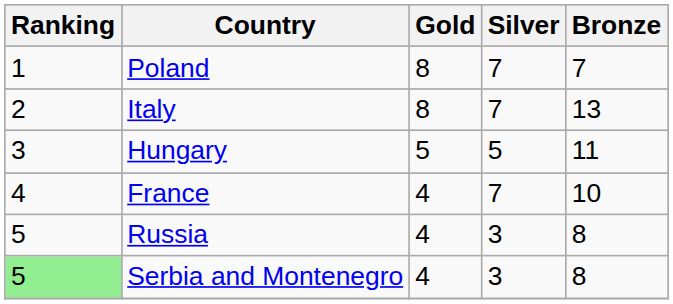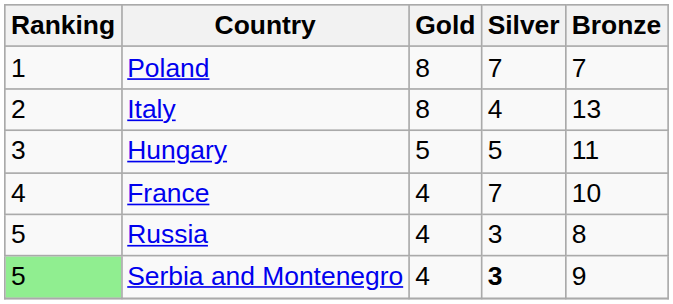 <table class="wikitable">
 <tr>
 <th>Ranking</th>
 <th>Country</th>
 <th>Gold </th>
 <th>Silver </th>
 <th>Bronze </th>
 </tr>
 <tr>
 <td>1</td>
 <td> <a href='#'>Poland</a></td>
 <td>8</td>
 <td>7</td>
 <td>7</td>
 </tr>
 <tr>
 <td>2</td>
 <td> <a href='#'>Italy</a></td>
 <td>8</td>
-<td>7</td>
+<td>4</td>
 <td>13</td>
 </tr>
 <tr>
 <td>3</td>
 <td> <a href='#'>Hungary</a></td>
 <td>5</td>
 <td>5</td>
 <td>11</td>
 </tr>
 <tr>
 <td>4</td>
 <td> <a href='#'>France</a></td>
 <td>4</td>
 <td>7</td>
 <td>10</td>
 </tr>
 <tr>
 <td>5</td>
 <td> <a href='#'>Russia</a></td>
 <td>4</td>
 <td>3</td>
 <td>8</td>
 </tr>
 <tr>
 <td style="background: lightgreen;">5</td>
 <td> <a href='#'>Serbia and Montenegro</a></td>
 <td>4</td>
-<td>3</td>
-<td>8</td>
+<td><strong>3</strong></td>
+<td>9</td>
 </tr>
 <tr>
 </tr>
 </table>
